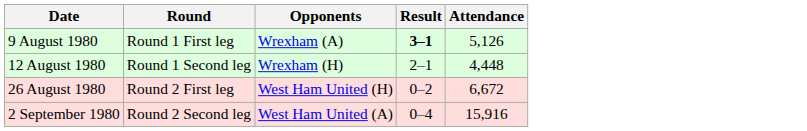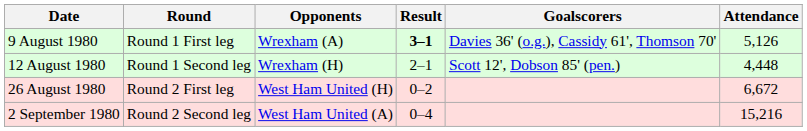 <table class="wikitable">
 <tr>
 <th>Date</th>
 <th>Round</th>
 <th>Opponents</th>
 <th>Result</th>
+<th>Goalscorers</th>
 <th>Attendance</th>
 </tr>
 <tr bgcolor="#ddffdd">
 <td>9 August 1980</td>
 <td>Round 1 First leg</td>
 <td><a href='#'>Wrexham</a> (A)</td>
 <td align="center"><strong>3–1</strong></td>
+<td><a href='#'>Davies</a> 36' (<a href='#'>o.g.</a>), <a href='#'>Cassidy</a> 61', <a href='#'>Thomson</a> 70'</td>
 <td align="center">5,126</td>
 </tr>
 <tr bgcolor="#ddffdd">
 <td>12 August 1980</td>
 <td>Round 1 Second leg</td>
 <td><a href='#'>Wrexham</a> (H)</td>
 <td align="center">2–1</td>
+<td><a href='#'>Scott</a> 12', <a href='#'>Dobson</a> 85' (<a href='#'>pen.</a>)</td>
 <td align="center">4,448</td>
 </tr>
 <tr bgcolor="#ffdddd">
 <td>26 August 1980</td>
 <td>Round 2 First leg</td>
 <td><a href='#'>West Ham United</a> (H)</td>
 <td align="center">0–2</td>
+<td></td>
 <td align="center">6,672</td>
 </tr>
 <tr bgcolor="#ffdddd">
 <td>2 September 1980</td>
 <td>Round 2 Second leg</td>
 <td><a href='#'>West Ham United</a> (A)</td>
 <td align="center">0–4</td>
-<td align="center">15,916</td>
+<td></td>
+<td align="center">15,216</td>
 </tr>
 </table>
